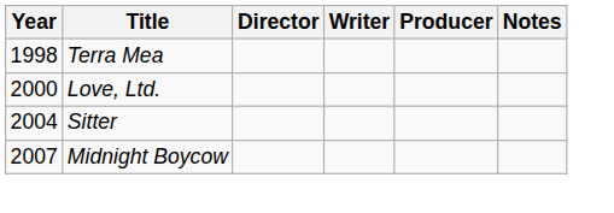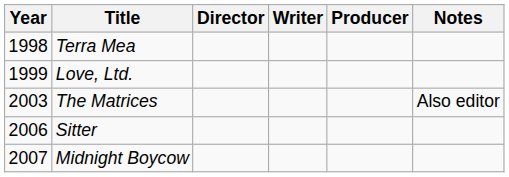 <table class="wikitable">
 <tr>
 <th>Year</th>
 <th>Title</th>
 <th>Director</th>
 <th>Writer</th>
 <th>Producer</th>
 <th>Notes</th>
 </tr>
 <tr>
 <td>1998</td>
 <td><em>Terra Mea</em></td>
 <td></td>
 <td></td>
 <td></td>
 <td></td>
 </tr>
 <tr>
-<td>2000</td>
+<td>1999</td>
 <td><em>Love, Ltd.</em></td>
 <td></td>
 <td></td>
 <td></td>
 <td></td>
 </tr>
 <tr>
-<td>2004</td>
+<td>2003</td>
+<td><em>The Matrices</em></td>
+<td></td>
+<td></td>
+<td></td>
+<td>Also editor</td>
+</tr>
+<tr>
+<td>2006</td>
 <td><em>Sitter</em></td>
 <td></td>
 <td></td>
 <td></td>
 <td></td>
 </tr>
 <tr>
 <td>2007</td>
 <td><em>Midnight Boycow</em></td>
 <td></td>
 <td></td>
 <td></td>
 <td></td>
 </tr>
 </table>
